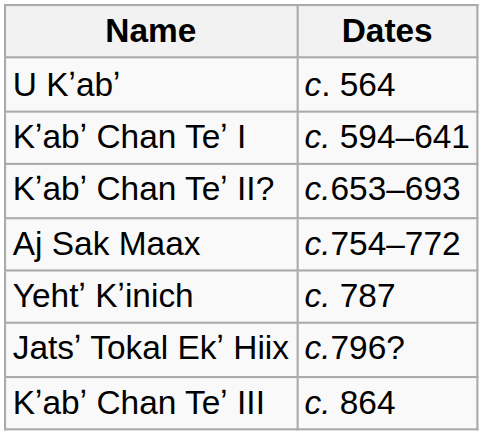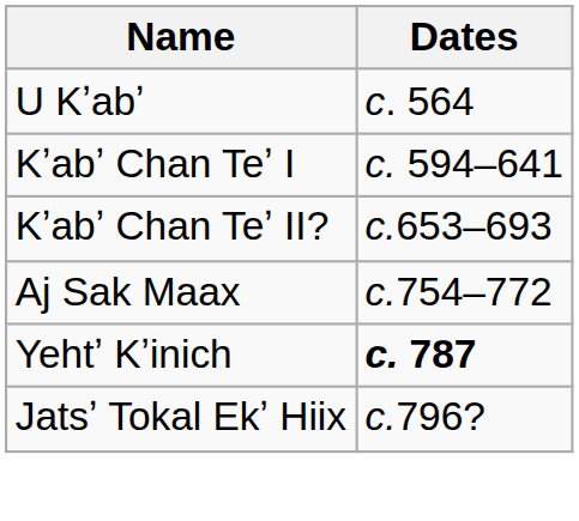 <table class="wikitable">
 <tr>
 <th>Name</th>
 <th>Dates</th>
 </tr>
 <tr>
 <td>U Kʼabʼ</td>
 <td><em>c</em>. 564</td>
 </tr>
 <tr>
 <td>Kʼabʼ Chan Teʼ I</td>
 <td><em>c.</em> 594–641</td>
 </tr>
 <tr>
 <td>Kʼabʼ Chan Teʼ II?</td>
 <td><em>c.</em>653–693</td>
 </tr>
 <tr>
 <td>Aj Sak Maax</td>
 <td><em>c.</em>754–772</td>
 </tr>
 <tr>
 <td>Yehtʼ Kʼinich</td>
-<td><em>c.</em> 787</td>
+<td><strong><em>c.</em> 787</strong></td>
 </tr>
 <tr>
 <td>Jatsʼ Tokal Ekʼ Hiix</td>
 <td><em>c.</em>796?</td>
 </tr>
-<tr>
-<td>Kʼabʼ Chan Teʼ III</td>
-<td><em>c.</em> 864</td>
-</tr>
 </table>
